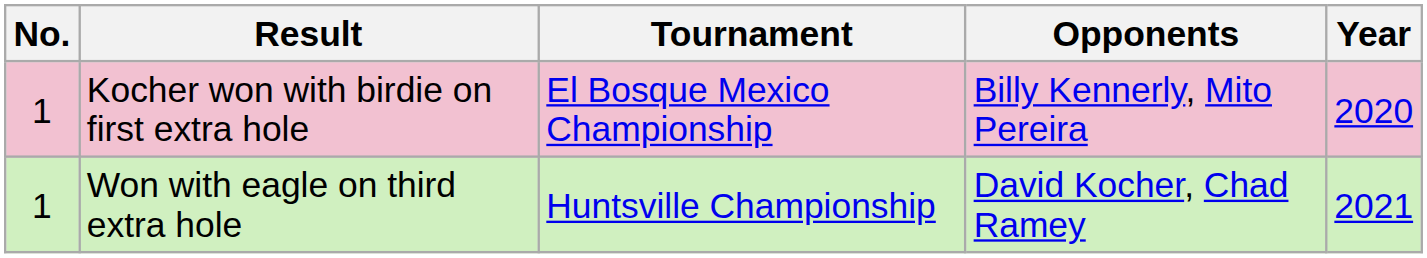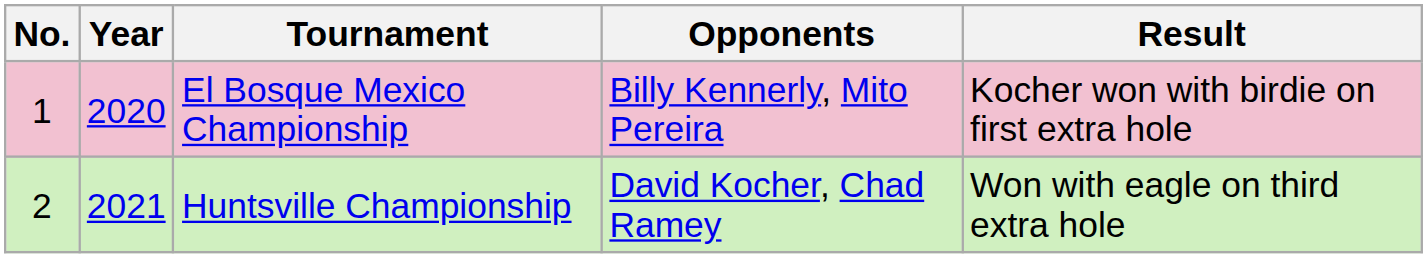 <table class="wikitable" style="font-size:95%;">
 <tr>
 <th>No.</th>
-<th>Result</th>
+<th>Year</th>
 <th>Tournament</th>
 <th>Opponents</th>
-<th>Year</th>
+<th>Result</th>
 </tr>
 <tr style="background:#F2C1D1;">
 <td align=center>1</td>
-<td>Kocher won with birdie on first extra hole</td>
+<td><a href='#'>2020</a></td>
 <td><a href='#'>El Bosque Mexico Championship</a></td>
 <td> <a href='#'>Billy Kennerly</a>,  <a href='#'>Mito Pereira</a></td>
-<td><a href='#'>2020</a></td>
+<td>Kocher won with birdie on first extra hole</td>
 </tr>
 <tr style="background:#D0F0C0;">
-<td align=center>1</td>
-<td>Won with eagle on third extra hole</td>
+<td align=center>2</td>
+<td><a href='#'>2021</a></td>
 <td><a href='#'>Huntsville Championship</a></td>
 <td> <a href='#'>David Kocher</a>,  <a href='#'>Chad Ramey</a></td>
-<td><a href='#'>2021</a></td>
+<td>Won with eagle on third extra hole</td>
 </tr>
 </table>
